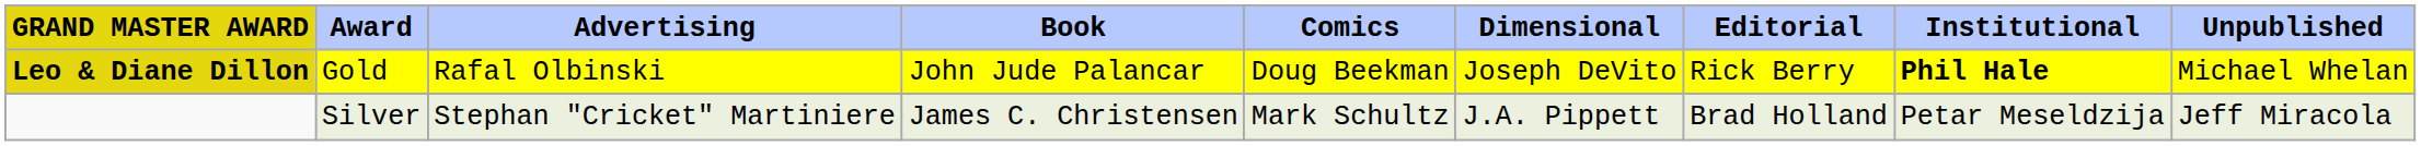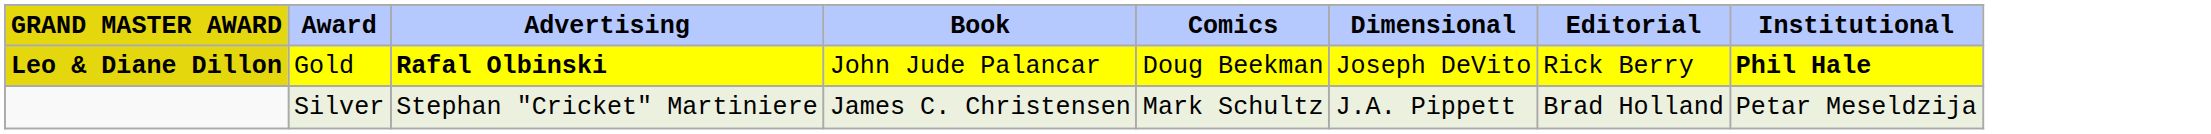 <table class="wikitable">
 <tr>
 <th style="background:#e5d70e">GRAND MASTER AWARD</th>
 <th style="background:#b6c9ff">Award</th>
 <th style="background:#b6c9ff">Advertising</th>
 <th style="background:#b6c9ff">Book</th>
 <th style="background:#b6c9ff">Comics</th>
 <th style="background:#b6c9ff">Dimensional</th>
 <th style="background:#b6c9ff">Editorial</th>
 <th style="background:#b6c9ff">Institutional</th>
-<th style="background:#b6c9ff">Unpublished</th>
 </tr>
 <tr>
 <td style="background:#e5d70e" align="center"><strong>Leo & Diane Dillon</strong></td>
 <td style="background:#ffff00">Gold</td>
-<td style="background:#ffff00">Rafal Olbinski</td>
+<td style="background:#ffff00"><strong>Rafal Olbinski</strong></td>
 <td style="background:#ffff00">John Jude Palancar</td>
 <td style="background:#ffff00">Doug Beekman</td>
 <td style="background:#ffff00">Joseph DeVito</td>
 <td style="background:#ffff00">Rick Berry</td>
 <td style="background:#ffff00"><strong>Phil Hale</strong></td>
-<td style="background:#ffff00">Michael Whelan</td>
 </tr>
 <tr>
 <td></td>
 <td style="background:#ecf0df">Silver</td>
 <td style="background:#ecf0df">Stephan "Cricket" Martiniere</td>
 <td style="background:#ecf0df">James C. Christensen</td>
 <td style="background:#ecf0df">Mark Schultz</td>
 <td style="background:#ecf0df">J.A. Pippett</td>
 <td style="background:#ecf0df">Brad Holland</td>
 <td style="background:#ecf0df">Petar Meseldzija</td>
-<td style="background:#ecf0df">Jeff Miracola</td>
 </tr>
 </table>
